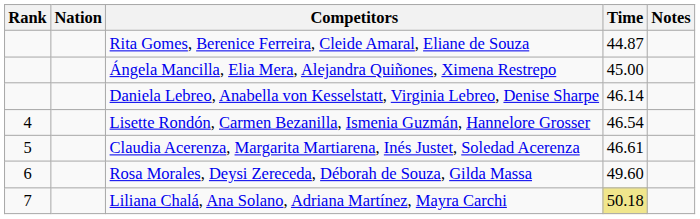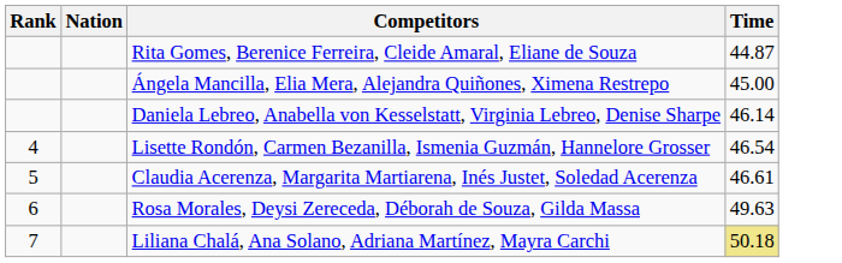 <table class="wikitable sortable" style="text-align:center">
 <tr>
 <th>Rank</th>
 <th>Nation</th>
 <th>Competitors</th>
 <th>Time</th>
-<th>Notes</th>
 </tr>
 <tr>
 <td></td>
 <td align=left></td>
 <td align=left><a href='#'>Rita Gomes</a>, <a href='#'>Berenice Ferreira</a>, <a href='#'>Cleide Amaral</a>, <a href='#'>Eliane de Souza</a></td>
 <td>44.87</td>
-<td></td>
 </tr>
 <tr>
 <td></td>
 <td align=left></td>
 <td align=left><a href='#'>Ángela Mancilla</a>, <a href='#'>Elia Mera</a>, <a href='#'>Alejandra Quiñones</a>, <a href='#'>Ximena Restrepo</a></td>
 <td>45.00</td>
-<td></td>
 </tr>
 <tr>
 <td></td>
 <td align=left></td>
 <td align=left><a href='#'>Daniela Lebreo</a>, <a href='#'>Anabella von Kesselstatt</a>, <a href='#'>Virginia Lebreo</a>, <a href='#'>Denise Sharpe</a></td>
 <td>46.14</td>
-<td></td>
 </tr>
 <tr>
 <td>4</td>
 <td align=left></td>
 <td align=left><a href='#'>Lisette Rondón</a>, <a href='#'>Carmen Bezanilla</a>, <a href='#'>Ismenia Guzmán</a>, <a href='#'>Hannelore Grosser</a></td>
 <td>46.54</td>
-<td></td>
 </tr>
 <tr>
 <td>5</td>
 <td align=left></td>
 <td align=left><a href='#'>Claudia Acerenza</a>, <a href='#'>Margarita Martiarena</a>, <a href='#'>Inés Justet</a>, <a href='#'>Soledad Acerenza</a></td>
 <td>46.61</td>
-<td></td>
 </tr>
 <tr>
 <td>6</td>
 <td align=left></td>
 <td align=left><a href='#'>Rosa Morales</a>, <a href='#'>Deysi Zereceda</a>, <a href='#'>Déborah de Souza</a>, <a href='#'>Gilda Massa</a></td>
-<td>49.60</td>
-<td></td>
+<td>49.63</td>
 </tr>
 <tr>
 <td>7</td>
 <td align=left></td>
 <td align=left><a href='#'>Liliana Chalá</a>, <a href='#'>Ana Solano</a>, <a href='#'>Adriana Martínez</a>, <a href='#'>Mayra Carchi</a></td>
 <td style="background: khaki;">50.18</td>
-<td></td>
 </tr>
 </table>
